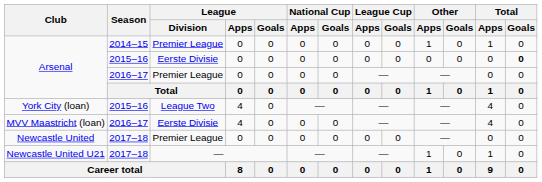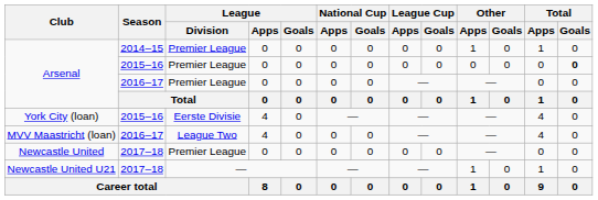 <table class=wikitable style="text-align: center">
 <tr>
 <th rowspan=2>Club</th>
 <th rowspan=2>Season</th>
 <th colspan=3>League</th>
 <th colspan=2>National Cup</th>
 <th colspan=2>League Cup</th>
 <th colspan=2>Other</th>
 <th colspan=2>Total</th>
 </tr>
 <tr>
 <th>Division</th>
 <th>Apps</th>
 <th>Goals</th>
 <th>Apps</th>
 <th>Goals</th>
 <th>Apps</th>
 <th>Goals</th>
 <th>Apps</th>
 <th>Goals</th>
 <th>Apps</th>
 <th>Goals</th>
 </tr>
 <tr>
 <td rowspan=4><a href='#'>Arsenal</a></td>
 <td><a href='#'>2014–15</a></td>
 <td><a href='#'>Premier League</a></td>
 <td>0</td>
 <td>0</td>
 <td>0</td>
 <td>0</td>
 <td>0</td>
 <td>0</td>
 <td>1</td>
 <td>0</td>
 <td>1</td>
 <td>0</td>
 </tr>
 <tr>
 <td><a href='#'>2015–16</a></td>
-<td><a href='#'>Eerste Divisie</a></td>
+<td>Premier League</td>
 <td>0</td>
 <td>0</td>
 <td>0</td>
 <td>0</td>
 <td>0</td>
 <td>0</td>
 <td>0</td>
 <td>0</td>
 <td>0</td>
 <td><strong>0</strong></td>
 </tr>
 <tr>
 <td><a href='#'>2016–17</a></td>
 <td>Premier League</td>
 <td>0</td>
 <td>0</td>
 <td>0</td>
 <td>0</td>
 <td colspan=2>—</td>
 <td colspan=2>—</td>
 <td>0</td>
 <td>0</td>
 </tr>
 <tr>
 <th colspan=2>Total</th>
 <th>0</th>
 <th>0</th>
 <th>0</th>
 <th>0</th>
 <th>0</th>
 <th>0</th>
 <th>1</th>
 <th>0</th>
 <th>1</th>
 <th>0</th>
 </tr>
 <tr>
 <td><a href='#'>York City</a> (loan)</td>
 <td><a href='#'>2015–16</a></td>
-<td><a href='#'>League Two</a></td>
+<td><a href='#'>Eerste Divisie</a></td>
 <td>4</td>
 <td>0</td>
 <td colspan=2>—</td>
 <td colspan=2>—</td>
 <td colspan=2>—</td>
 <td>4</td>
 <td>0</td>
 </tr>
 <tr>
 <td><a href='#'>MVV Maastricht</a> (loan)</td>
 <td><a href='#'>2016–17</a></td>
-<td><a href='#'>Eerste Divisie</a></td>
+<td><a href='#'>League Two</a></td>
 <td>4</td>
 <td>0</td>
 <td>0</td>
 <td>0</td>
 <td colspan=2>—</td>
 <td colspan=2>—</td>
 <td>4</td>
 <td>0</td>
 </tr>
 <tr>
 <td><a href='#'>Newcastle United</a></td>
 <td><a href='#'>2017–18</a></td>
 <td>Premier League</td>
 <td>0</td>
 <td>0</td>
 <td>0</td>
 <td>0</td>
 <td>0</td>
 <td>0</td>
 <td colspan=2>—</td>
 <td>0</td>
 <td>0</td>
 </tr>
 <tr>
 <td><a href='#'>Newcastle United U21</a></td>
 <td><a href='#'>2017–18</a></td>
 <td colspan=3>—</td>
 <td colspan=2>—</td>
 <td colspan=2>—</td>
 <td>1</td>
 <td>0</td>
 <td>1</td>
 <td>0</td>
 </tr>
 <tr>
 <th colspan=3>Career total</th>
 <th>8</th>
 <th>0</th>
 <th>0</th>
 <th>0</th>
 <th>0</th>
 <th>0</th>
 <th>1</th>
 <th>0</th>
 <th>9</th>
 <th>0</th>
 </tr>
 </table>
